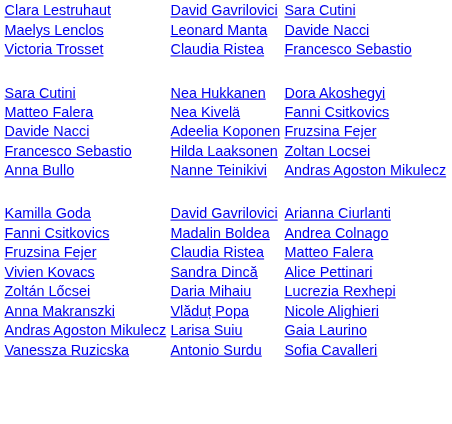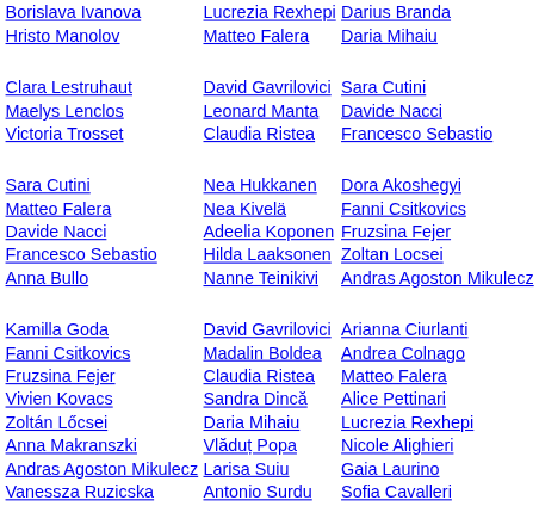 <table>
 <tr>
 <td></td>
 <td></td>
 <td></td>
 <td></td>
 </tr>
 <tr>
 <td></td>
 <td></td>
 <td></td>
 <td></td>
+</tr>
+<tr>
+<td></td>
+<td><br><small><a href='#'>Borislava Ivanova</a><br><a href='#'>Hristo Manolov</a></small></td>
+<td><br><small><a href='#'>Lucrezia Rexhepi</a><br><a href='#'>Matteo Falera</a></small></td>
+<td><br><small><a href='#'>Darius Branda</a><br><a href='#'>Daria Mihaiu</a></small></td>
 </tr>
 <tr>
 <td></td>
 <td><br><small><a href='#'>Clara Lestruhaut</a><br><a href='#'>Maelys Lenclos</a><br><a href='#'>Victoria Trosset</a></small></td>
 <td><br><small><a href='#'>David Gavrilovici</a><br><a href='#'>Leonard Manta</a><br><a href='#'>Claudia Ristea</a></small></td>
 <td><br><small><a href='#'>Sara Cutini</a><br><a href='#'>Davide Nacci</a><br><a href='#'>Francesco Sebastio</a></small></td>
 </tr>
 <tr>
 <td></td>
 <td><br><small><a href='#'>Sara Cutini</a><br><a href='#'>Matteo Falera</a><br><a href='#'>Davide Nacci</a><br><a href='#'>Francesco Sebastio</a><br><a href='#'>Anna Bullo</a></small></td>
 <td><br><small><a href='#'>Nea Hukkanen</a><br><a href='#'>Nea Kivelä</a><br><a href='#'>Adeelia Koponen</a><br><a href='#'>Hilda Laaksonen</a><br><a href='#'>Nanne Teinikivi</a></small></td>
 <td><br><small><a href='#'>Dora Akoshegyi</a><br><a href='#'>Fanni Csitkovics</a><br><a href='#'>Fruzsina Fejer</a><br><a href='#'>Zoltan Locsei</a><br><a href='#'>Andras Agoston Mikulecz</a></small></td>
 </tr>
 <tr>
 <td></td>
 <td><br><small><a href='#'>Kamilla Goda</a><br><a href='#'>Fanni Csitkovics</a><br><a href='#'>Fruzsina Fejer</a><br><a href='#'>Vivien Kovacs</a><br><a href='#'>Zoltán Lőcsei</a><br><a href='#'>Anna Makranszki</a><br><a href='#'>Andras Agoston Mikulecz</a><br><a href='#'>Vanessza Ruzicska</a></small></td>
 <td><br><small><a href='#'>David Gavrilovici</a><br><a href='#'>Madalin Boldea</a><br><a href='#'>Claudia Ristea</a><br><a href='#'>Sandra Dincă</a><br><a href='#'>Daria Mihaiu</a><br><a href='#'>Vlăduț Popa</a><br><a href='#'>Larisa Suiu</a><br><a href='#'>Antonio Surdu</a></small></td>
 <td><br><small><a href='#'>Arianna Ciurlanti</a><br><a href='#'>Andrea Colnago</a><br><a href='#'>Matteo Falera</a><br><a href='#'>Alice Pettinari</a><br><a href='#'>Lucrezia Rexhepi</a><br><a href='#'>Nicole Alighieri</a><br><a href='#'>Gaia Laurino</a><br><a href='#'>Sofia Cavalleri</a></small></td>
 </tr>
 <tr>
 <td></td>
 <td></td>
 <td></td>
 <td></td>
 </tr>
 </table>
